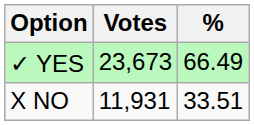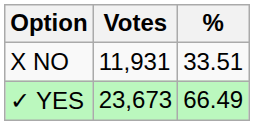 <table class="wikitable">
 <tr>
 <th>Option</th>
 <th>Votes</th>
 <th>%</th>
 </tr>
 <tr>
+<td>X NO</td>
+<td>11,931</td>
+<td>33.51</td>
+</tr>
+<tr>
 <td style=background:#bbf8be>✓ YES</td>
 <td style=background:#bbf8be>23,673</td>
 <td style=background:#bbf8be>66.49</td>
 </tr>
-<tr>
-<td>X NO</td>
-<td>11,931</td>
-<td>33.51</td>
-</tr>
 </table>
